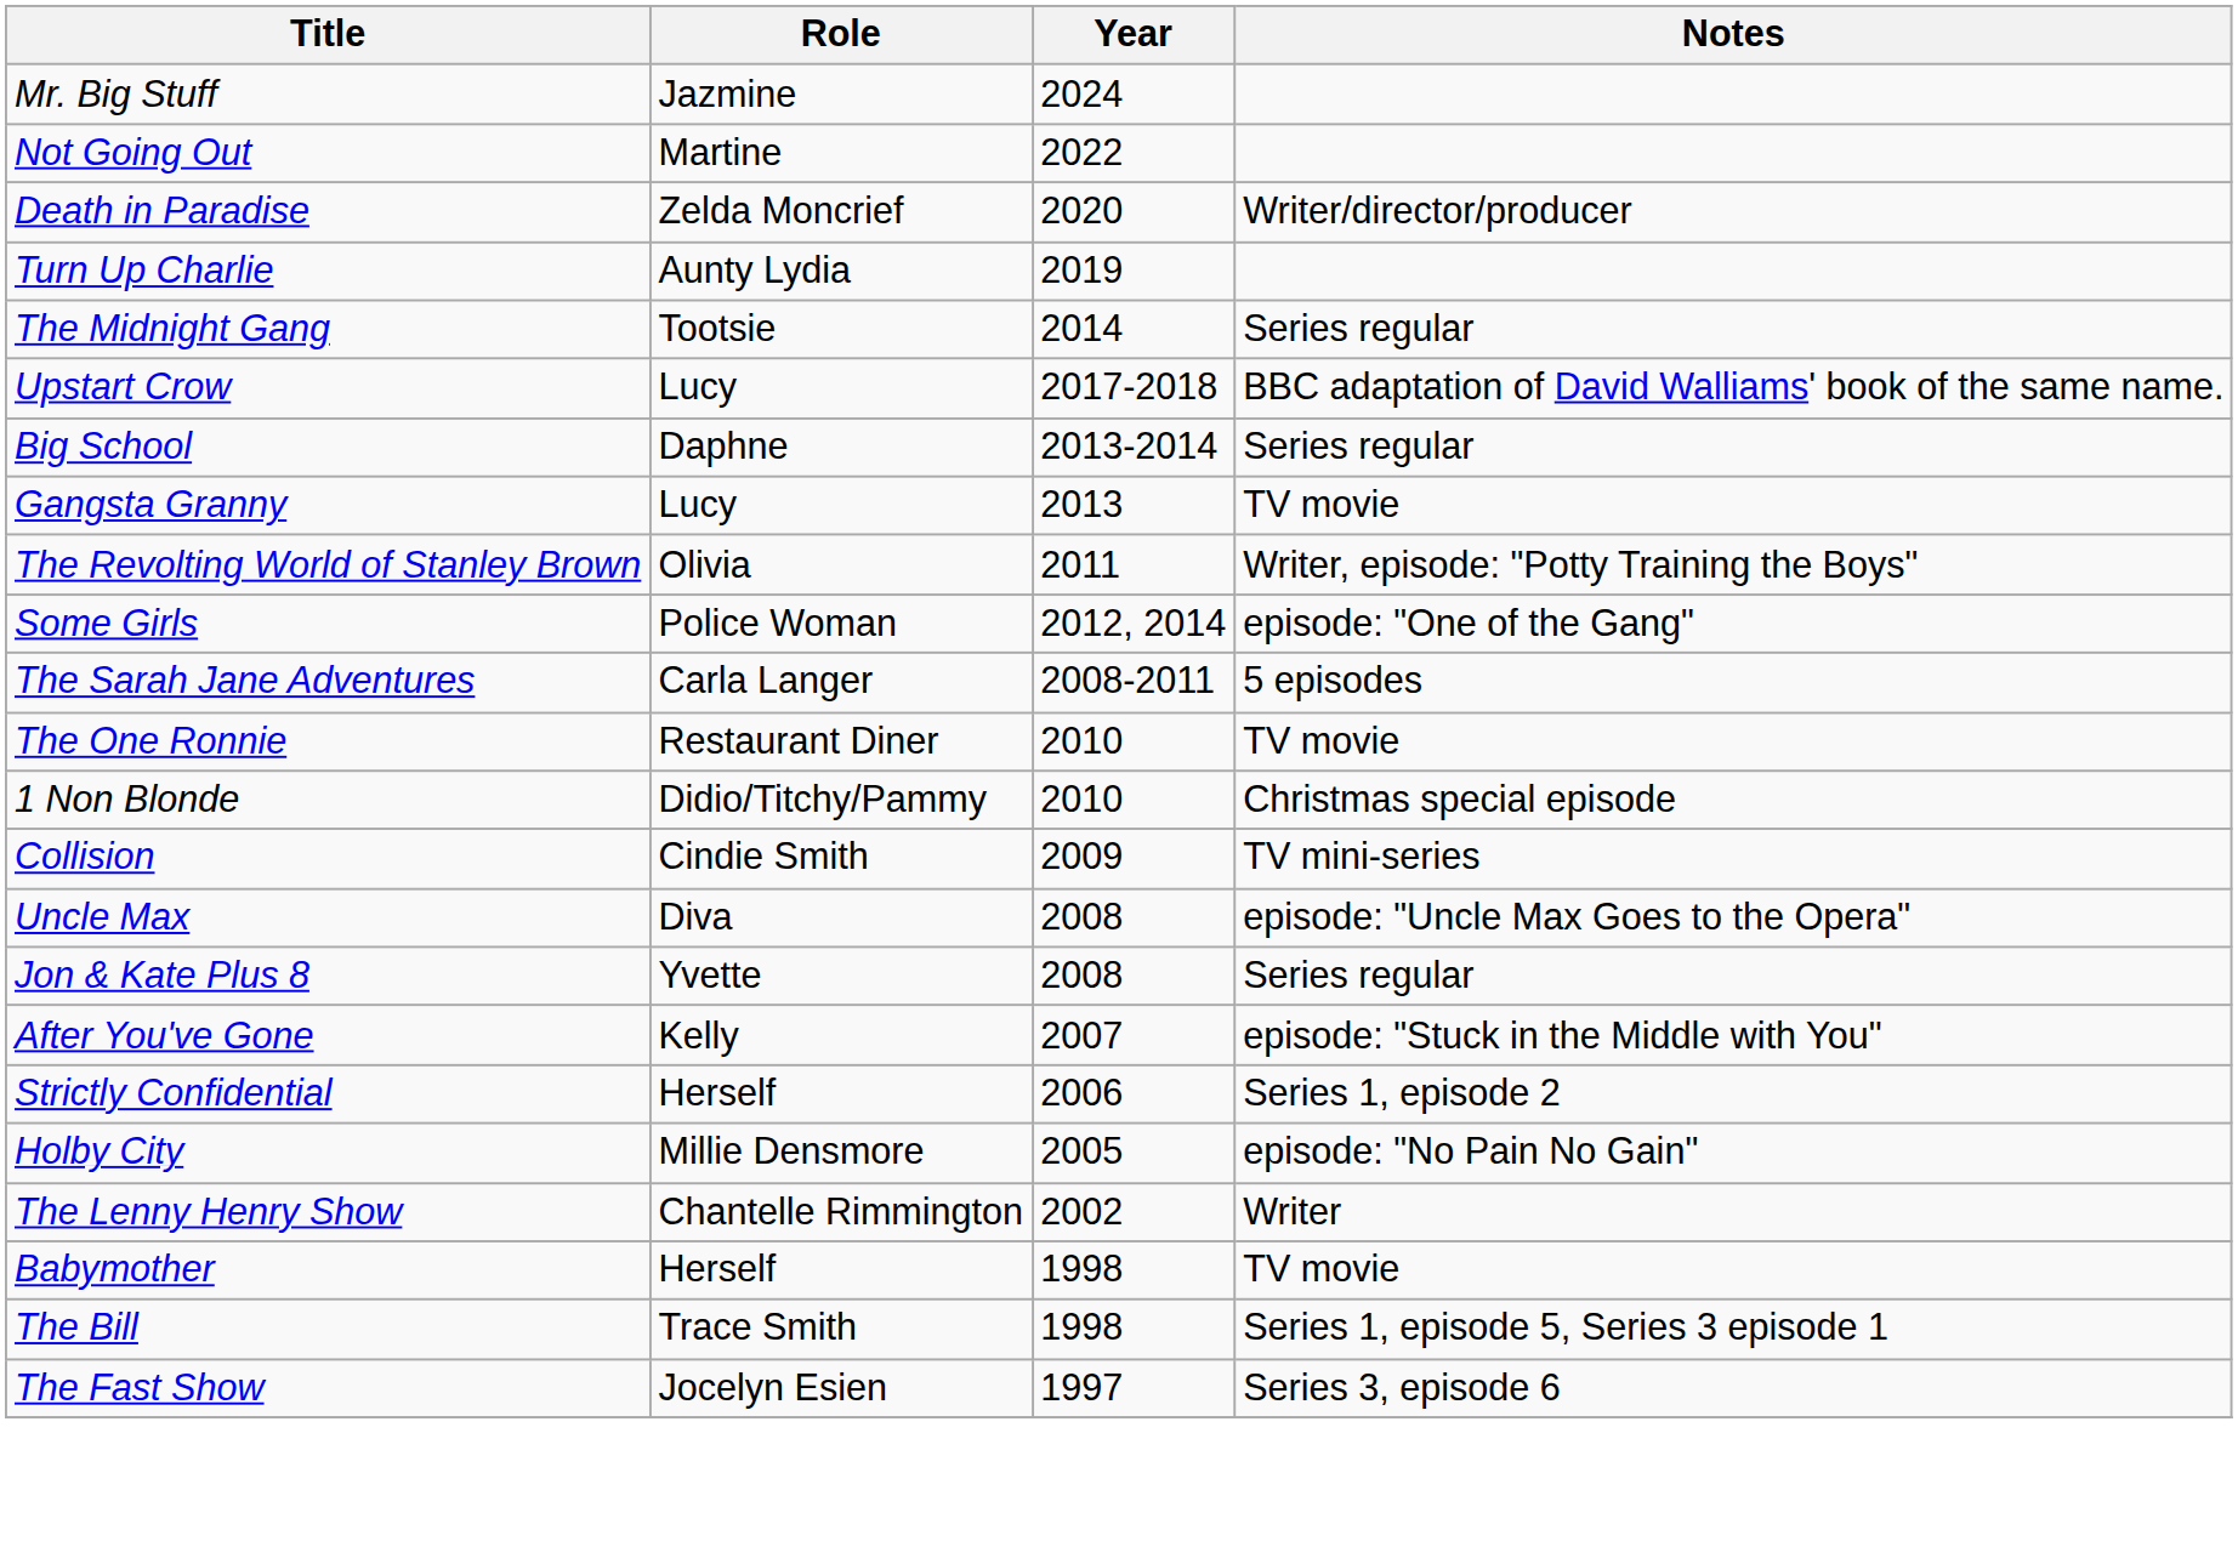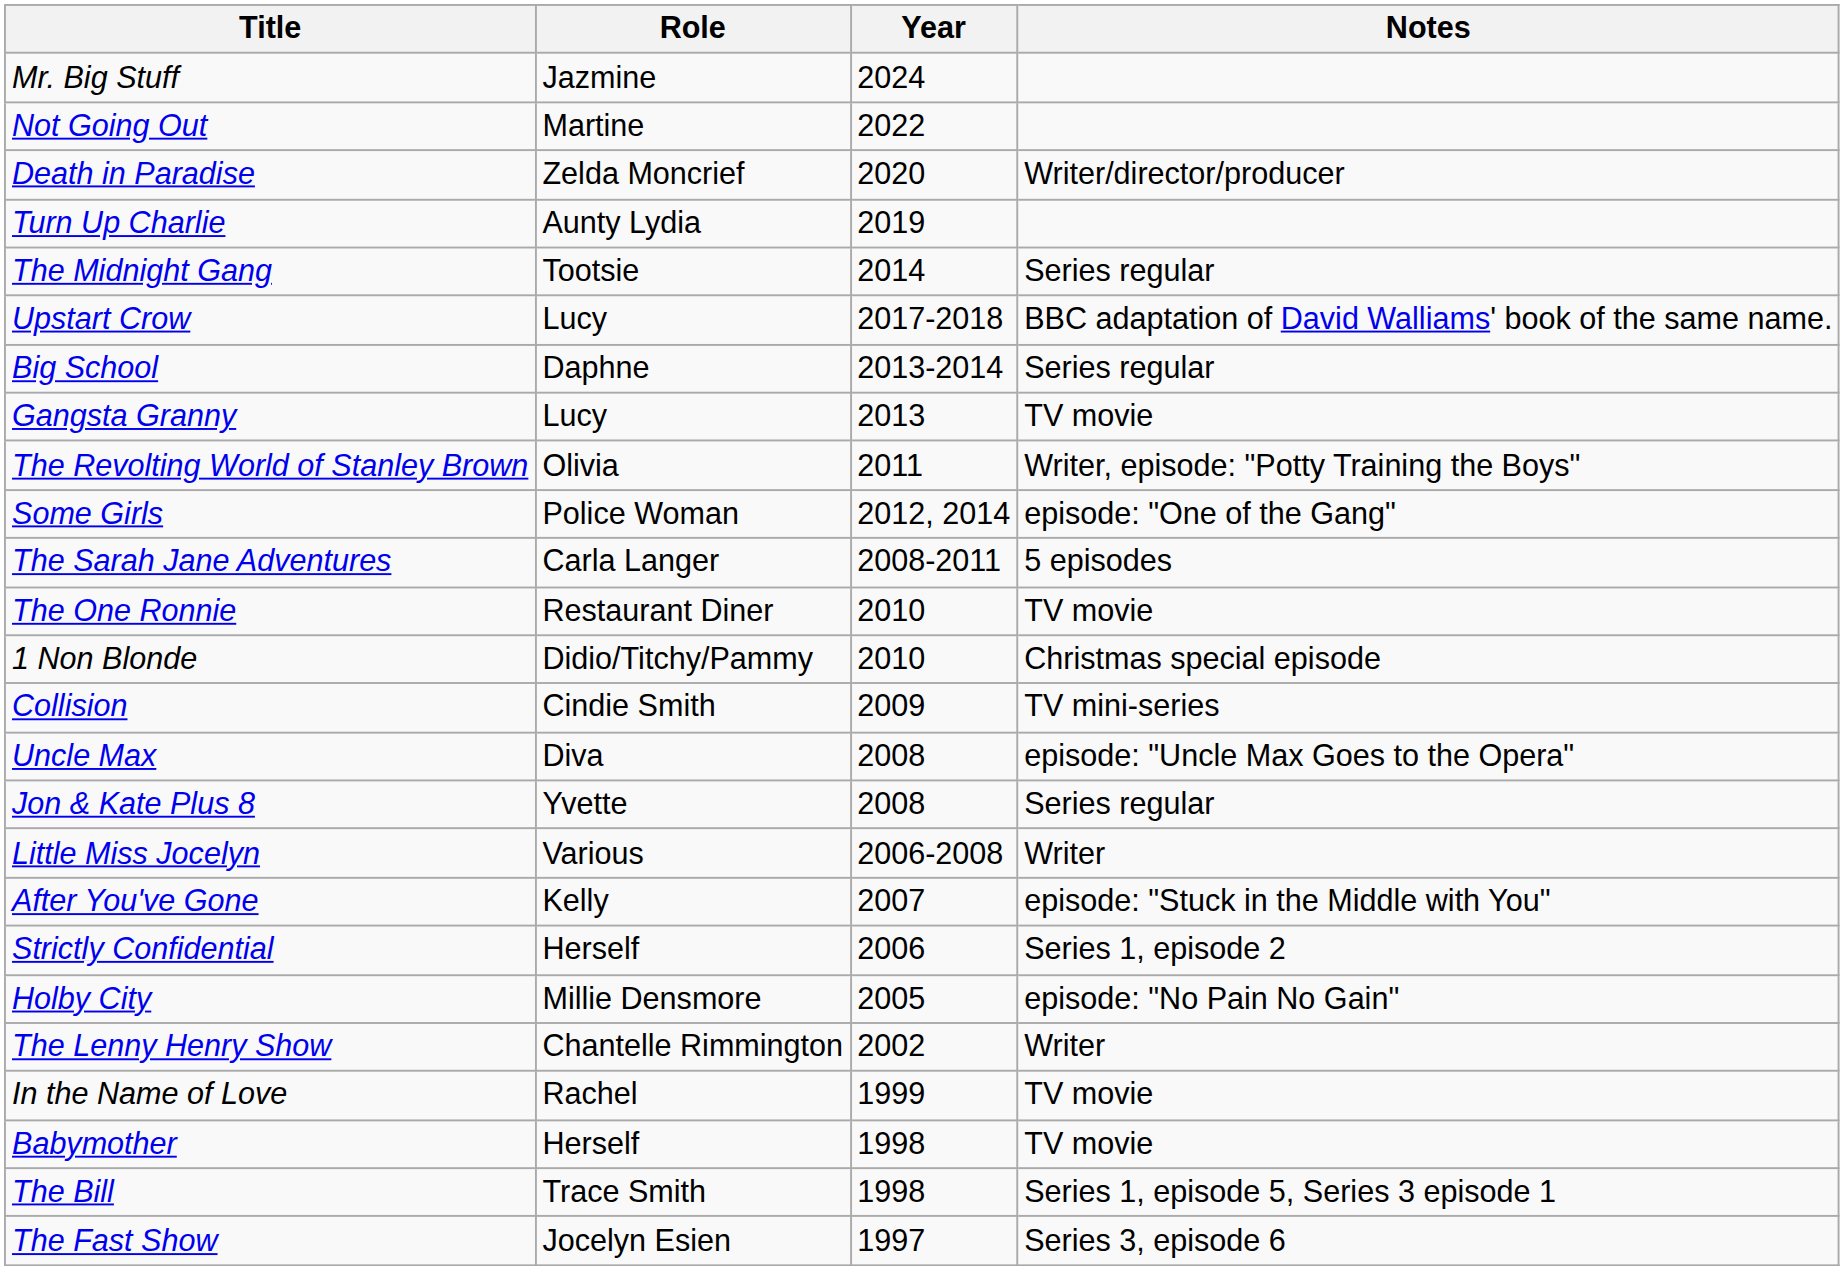 <table class="wikitable sortable">
 <tr>
 <th>Title</th>
 <th>Role</th>
 <th>Year</th>
 <th>Notes</th>
 </tr>
 <tr>
 <td><em>Mr. Big Stuff</em></td>
 <td>Jazmine</td>
 <td>2024</td>
 <td></td>
 </tr>
 <tr>
 <td><em><a href='#'>Not Going Out</a></em></td>
 <td>Martine</td>
 <td>2022</td>
 <td></td>
 </tr>
 <tr>
 <td><em><a href='#'>Death in Paradise</a></em></td>
 <td>Zelda Moncrief</td>
 <td>2020</td>
 <td>Writer/director/producer</td>
 </tr>
 <tr>
 <td><em><a href='#'>Turn Up Charlie</a></em></td>
 <td>Aunty Lydia</td>
 <td>2019</td>
 <td></td>
 </tr>
 <tr>
 <td><em><a href='#'>The Midnight Gang</a></em></td>
 <td>Tootsie</td>
 <td>2014</td>
 <td>Series regular</td>
 </tr>
 <tr>
 <td><em><a href='#'>Upstart Crow</a></em></td>
 <td>Lucy</td>
 <td>2017-2018</td>
 <td>BBC adaptation of <a href='#'>David Walliams</a>' book of the same name.</td>
 </tr>
 <tr>
 <td><em><a href='#'>Big School</a></em></td>
 <td>Daphne</td>
 <td>2013-2014</td>
 <td>Series regular</td>
 </tr>
 <tr>
 <td><em><a href='#'>Gangsta Granny</a></em></td>
 <td>Lucy</td>
 <td>2013</td>
 <td>TV movie</td>
 </tr>
 <tr>
 <td><em><a href='#'>The Revolting World of Stanley Brown</a></em></td>
 <td>Olivia</td>
 <td>2011</td>
 <td>Writer, episode: "Potty Training the Boys"</td>
 </tr>
 <tr>
 <td><em><a href='#'>Some Girls</a></em></td>
 <td>Police Woman</td>
 <td>2012, 2014</td>
 <td>episode: "One of the Gang"</td>
 </tr>
 <tr>
 <td><em><a href='#'>The Sarah Jane Adventures</a></em></td>
 <td>Carla Langer</td>
 <td>2008-2011</td>
 <td>5 episodes</td>
 </tr>
 <tr>
 <td><em><a href='#'>The One Ronnie</a></em></td>
 <td>Restaurant Diner</td>
 <td>2010</td>
 <td>TV movie</td>
 </tr>
 <tr>
 <td><em>1 Non Blonde</em></td>
 <td>Didio/Titchy/Pammy</td>
 <td>2010</td>
 <td>Christmas special episode</td>
 </tr>
 <tr>
 <td><em><a href='#'>Collision</a></em></td>
 <td>Cindie Smith</td>
 <td>2009</td>
 <td>TV mini-series</td>
 </tr>
 <tr>
 <td><em><a href='#'>Uncle Max</a></em></td>
 <td>Diva</td>
 <td>2008</td>
 <td>episode: "Uncle Max Goes to the Opera"</td>
 </tr>
 <tr>
 <td><em><a href='#'>Jon & Kate Plus 8</a></em></td>
 <td>Yvette</td>
 <td>2008</td>
 <td>Series regular</td>
 </tr>
 <tr>
+<td><em><a href='#'>Little Miss Jocelyn</a></em></td>
+<td>Various</td>
+<td>2006-2008</td>
+<td>Writer</td>
+</tr>
+<tr>
 <td><em><a href='#'>After You've Gone</a></em></td>
 <td>Kelly</td>
 <td>2007</td>
 <td>episode: "Stuck in the Middle with You"</td>
 </tr>
 <tr>
 <td><em><a href='#'>Strictly Confidential</a></em></td>
 <td>Herself</td>
 <td>2006</td>
 <td>Series 1, episode 2</td>
 </tr>
 <tr>
 <td><em><a href='#'>Holby City</a></em></td>
 <td>Millie Densmore</td>
 <td>2005</td>
 <td>episode: "No Pain No Gain"</td>
 </tr>
 <tr>
 <td><em><a href='#'>The Lenny Henry Show</a></em></td>
 <td>Chantelle Rimmington</td>
 <td>2002</td>
 <td>Writer</td>
 </tr>
 <tr>
+<td><em>In the Name of Love</em></td>
+<td>Rachel</td>
+<td>1999</td>
+<td>TV movie</td>
+</tr>
+<tr>
 <td><em><a href='#'>Babymother</a></em></td>
 <td>Herself</td>
 <td>1998</td>
 <td>TV movie</td>
 </tr>
 <tr>
 <td><em><a href='#'>The Bill</a></em></td>
 <td>Trace Smith</td>
 <td>1998</td>
 <td>Series 1, episode 5, Series 3 episode 1</td>
 </tr>
 <tr>
 <td><em><a href='#'>The Fast Show</a></em></td>
 <td>Jocelyn Esien</td>
 <td>1997</td>
 <td>Series 3, episode 6</td>
 </tr>
 <tr>
 </tr>
 </table>
